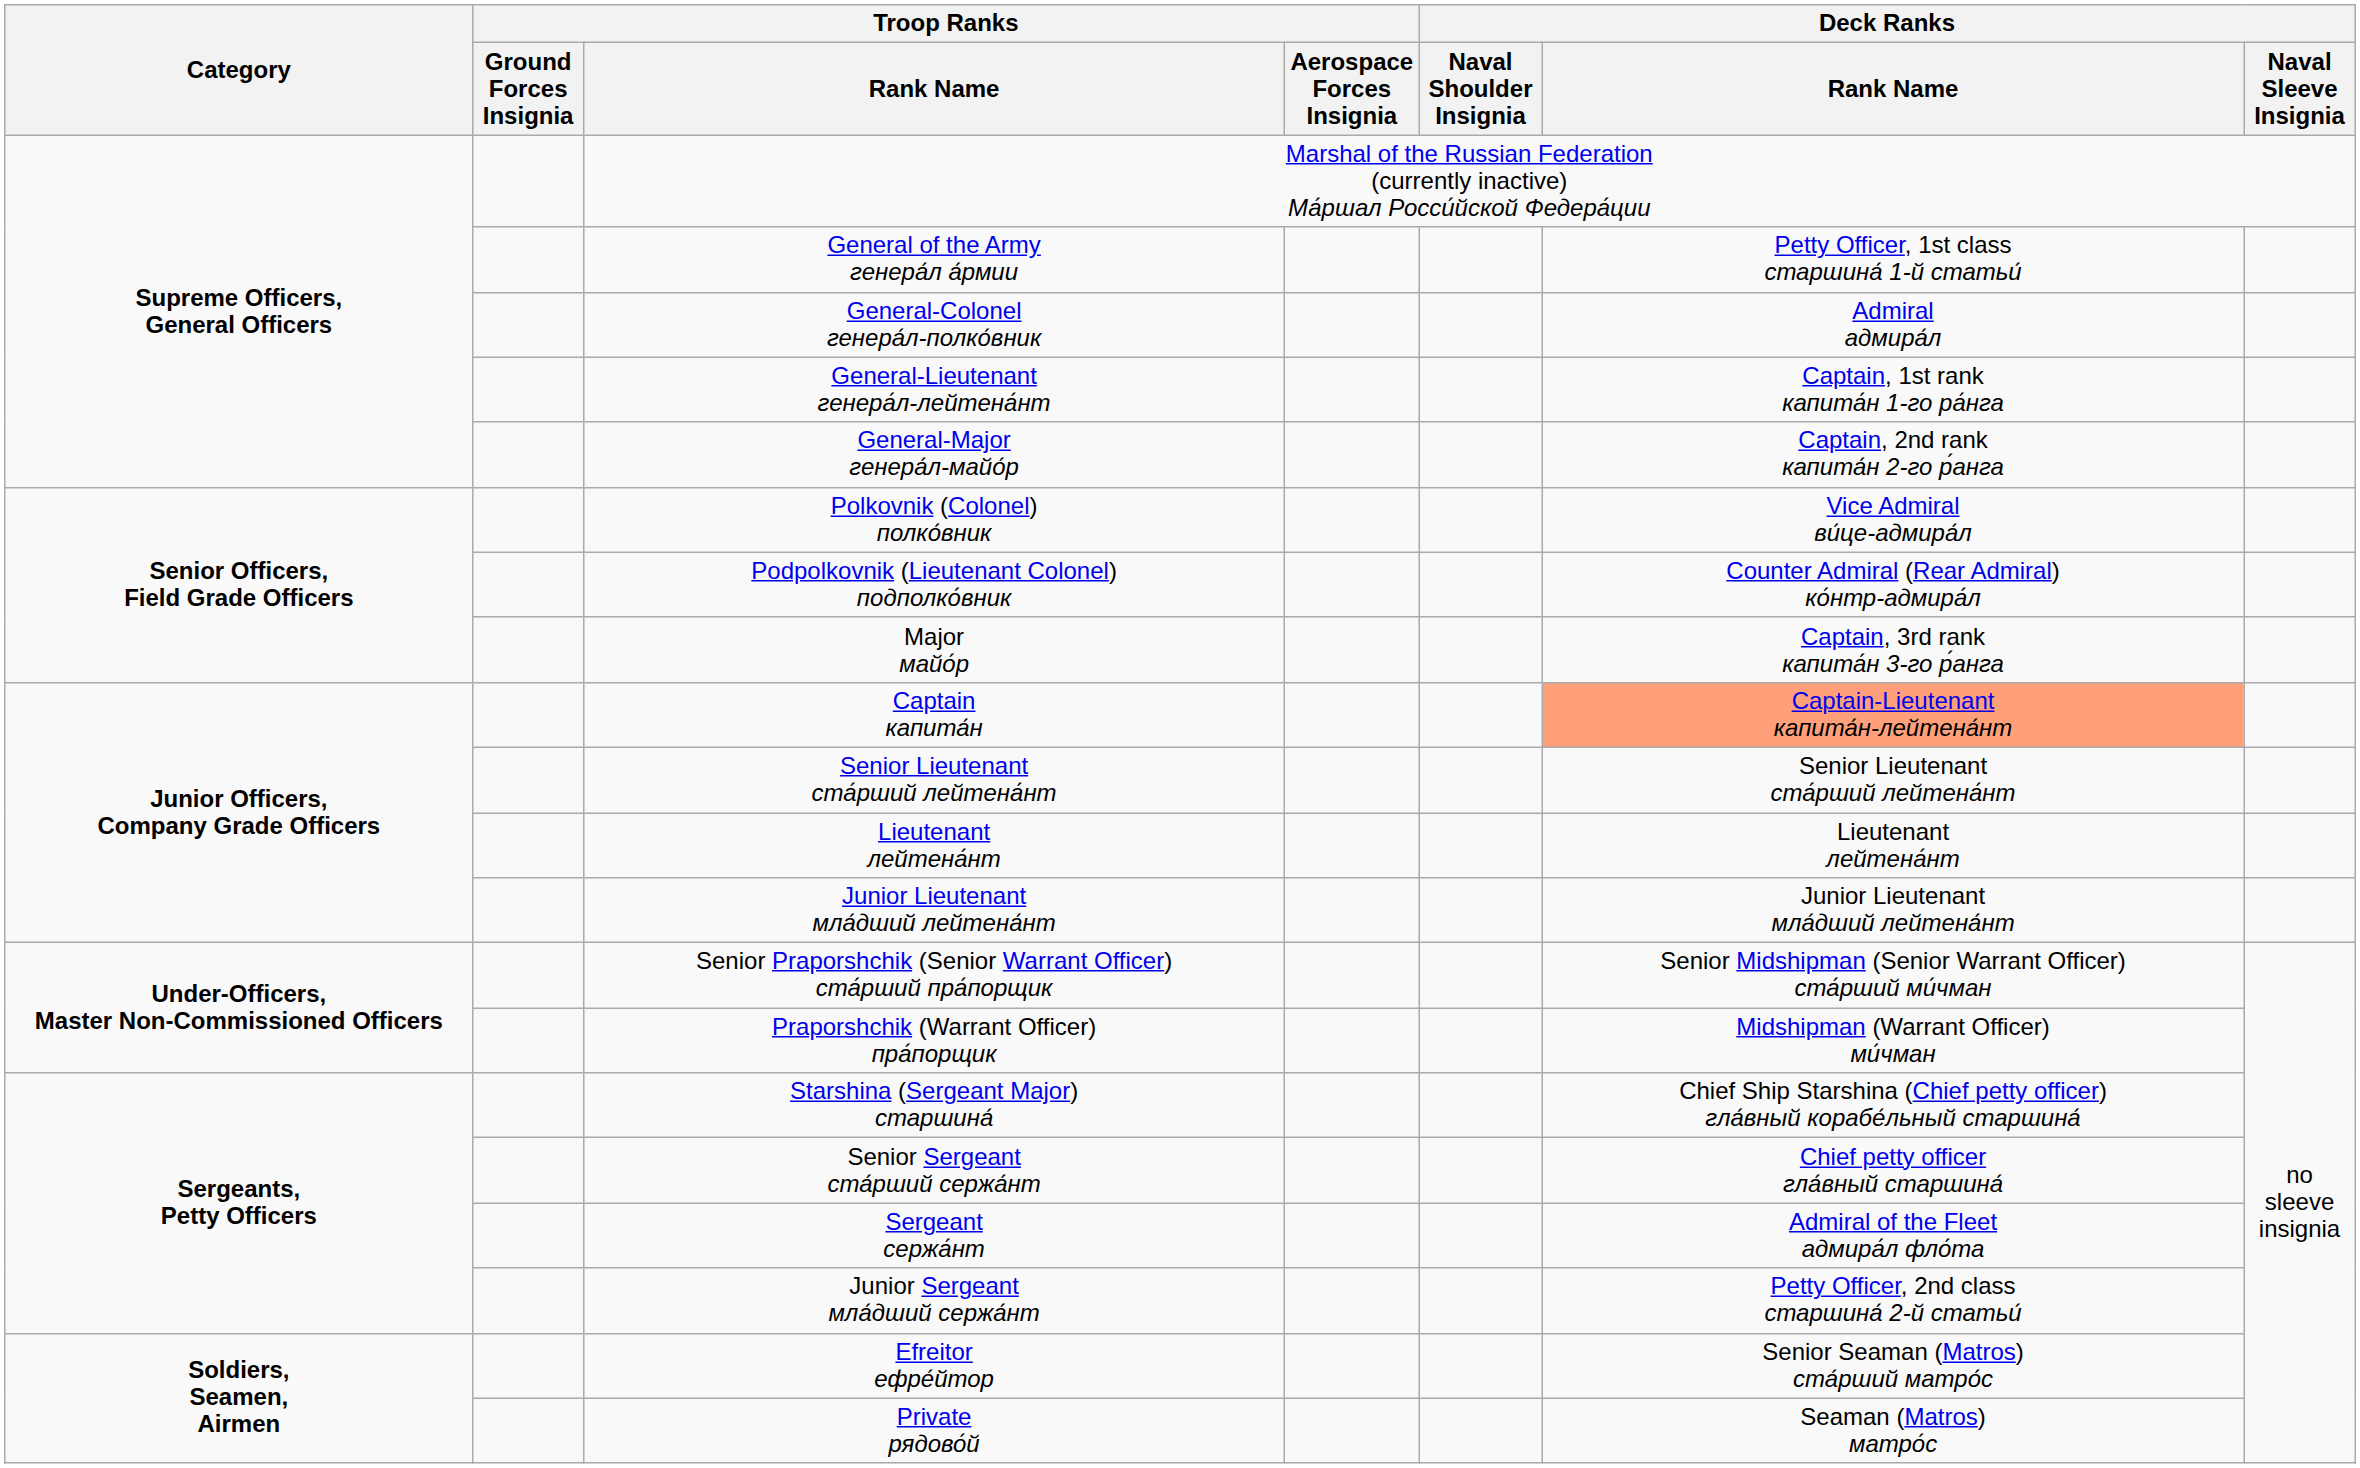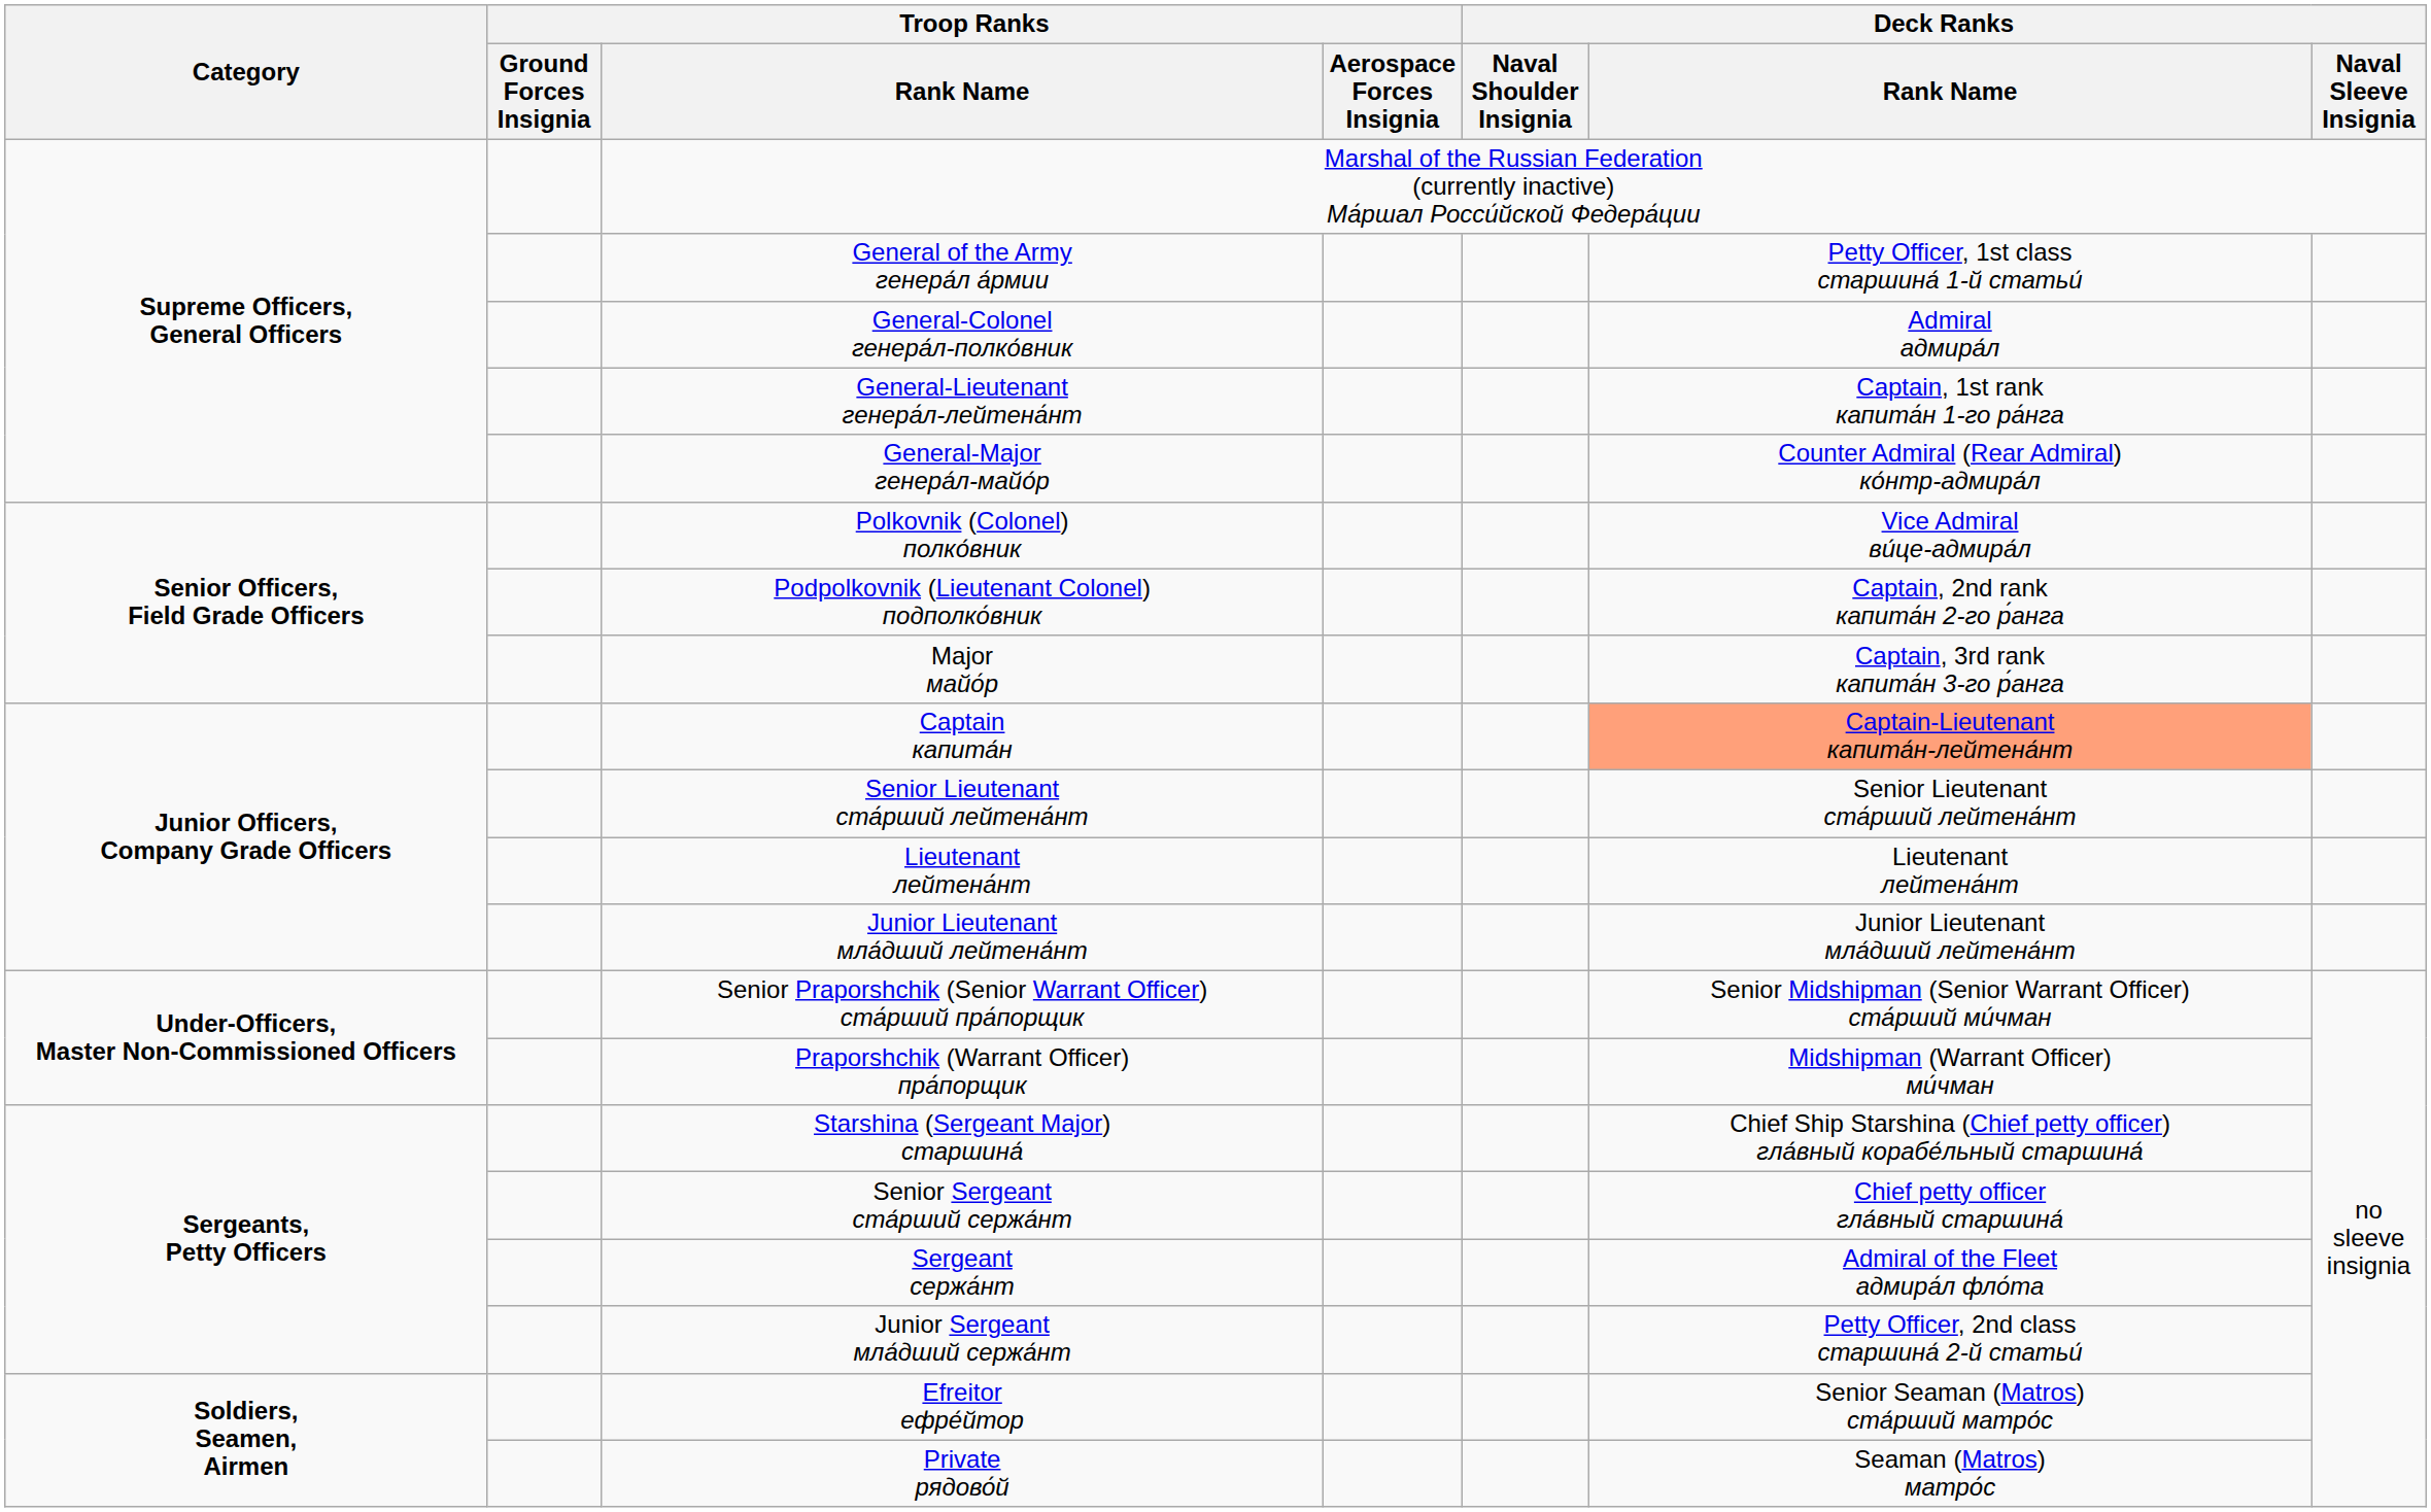 <table class="wikitable" style="text-align:center;">
 <tr>
 <th width="20%" rowspan="2">Category</th>
 <th width="40%" colspan="3">Troop Ranks</th>
 <th width="40%" colspan="3">Deck Ranks</th>
 </tr>
 <tr>
 <th>Ground Forces Insignia</th>
 <th width="30%">Rank Name</th>
 <th>Aerospace Forces Insignia</th>
 <th>Naval Shoulder Insignia</th>
 <th width="30%">Rank Name</th>
 <th>Naval Sleeve Insignia</th>
 </tr>
 <tr>
 <td rowspan="5"><strong>Supreme Officers,<br> General Officers</strong></td>
 <td></td>
 <td colspan="5"><a href='#'>Marshal of the Russian Federation</a><span><br> (currently inactive)</span><br> <em>Ма́ршал Росси́йской Федера́ции</em></td>
 </tr>
 <tr>
 <td></td>
 <td><a href='#'>General of the Army</a><br> <em>генера́л а́рмии</em></td>
 <td></td>
 <td></td>
 <td><a href='#'>Petty Officer</a>, 1st class<br> <em>старшина́ 1-й статьи́</em></td>
 <td></td>
 </tr>
 <tr>
 <td></td>
 <td><a href='#'>General-Colonel</a><br> <em>генера́л-полко́вник</em></td>
 <td></td>
 <td></td>
 <td><a href='#'>Admiral</a><br> <em>адмира́л</em></td>
 <td></td>
 </tr>
 <tr>
 <td></td>
 <td><a href='#'>General-Lieutenant</a><br> <em>генера́л-лейтена́нт</em></td>
 <td></td>
 <td></td>
 <td><a href='#'>Captain</a>, 1st rank<br> <em>капита́н 1-го ра́нга</em></td>
 <td></td>
 </tr>
 <tr>
 <td></td>
 <td><a href='#'>General-Major</a><br> <em>генера́л-майо́р</em></td>
 <td></td>
 <td></td>
-<td><a href='#'>Captain</a>, 2nd rank<br> <em>капита́н 2-го р́анга</em></td>
+<td><a href='#'>Counter Admiral</a> (<a href='#'>Rear Admiral</a>)<br> <em>ко́нтр-адмира́л</em></td>
 <td></td>
 </tr>
 <tr>
 <td rowspan="3"><strong>Senior Officers,<br> Field Grade Officers</strong></td>
 <td></td>
 <td><a href='#'>Polkovnik</a> (<a href='#'>Colonel</a>)<br> <em>полко́вник</em></td>
 <td></td>
 <td></td>
 <td><a href='#'>Vice Admiral</a><br> <em>ви́це-адмира́л</em></td>
 <td></td>
 </tr>
 <tr>
 <td></td>
 <td><a href='#'>Podpolkovnik</a> (<a href='#'>Lieutenant Colonel</a>)<br> <em>подполко́вник</em></td>
 <td></td>
 <td></td>
-<td><a href='#'>Counter Admiral</a> (<a href='#'>Rear Admiral</a>)<br> <em>ко́нтр-адмира́л</em></td>
+<td><a href='#'>Captain</a>, 2nd rank<br> <em>капита́н 2-го р́анга</em></td>
 <td></td>
 </tr>
 <tr>
 <td></td>
 <td>Major<br> <em>майо́р</em></td>
 <td></td>
 <td></td>
 <td><a href='#'>Captain</a>, 3rd rank<br> <em>капита́н 3-го р́анга</em></td>
 <td></td>
 </tr>
 <tr>
 <td rowspan="4"><strong>Junior Officers,<br> Company Grade Officers</strong></td>
 <td></td>
 <td><a href='#'>Captain</a><br> <em>капита́н</em></td>
 <td></td>
 <td></td>
 <td style="background: lightsalmon;"><a href='#'>Captain-Lieutenant</a><br> <em>капита́н-лейтена́нт</em></td>
 <td></td>
 </tr>
 <tr>
 <td></td>
 <td><a href='#'>Senior Lieutenant</a><br> <em>ста́рший лейтена́нт</em></td>
 <td></td>
 <td></td>
 <td>Senior Lieutenant<br> <em>ста́рший лейтена́нт</em></td>
 <td></td>
 </tr>
 <tr>
 <td></td>
 <td><a href='#'>Lieutenant</a><br> <em>лейтена́нт</em></td>
 <td></td>
 <td></td>
 <td>Lieutenant<br> <em>лейтена́нт</em></td>
 <td></td>
 </tr>
 <tr>
 <td></td>
 <td><a href='#'>Junior Lieutenant</a><br> <em>мла́дший лейтена́нт</em></td>
 <td></td>
 <td></td>
 <td>Junior Lieutenant<br> <em>мла́дший лейтена́нт</em></td>
 <td></td>
 </tr>
 <tr>
 <td rowspan = "2"><strong>Under-Officers,<br> Master Non-Commissioned Officers</strong></td>
 <td></td>
 <td>Senior <a href='#'>Praporshchik</a> (Senior <a href='#'>Warrant Officer</a>)<br> <em>ста́рший пра́порщик</em></td>
 <td></td>
 <td></td>
 <td>Senior <a href='#'>Midshipman</a> (Senior Warrant Officer)<br> <em>ста́рший ми́чман</em></td>
 <td rowspan="8">no sleeve insignia</td>
 </tr>
 <tr>
 <td></td>
 <td><a href='#'>Praporshchik</a> (Warrant Officer)<br> <em>пра́порщик</em></td>
 <td></td>
 <td></td>
 <td><a href='#'>Midshipman</a> (Warrant Officer)<br> <em>ми́чман</em></td>
 </tr>
 <tr>
 <td rowspan = "4"><strong>Sergeants,<br> Petty Officers </strong></td>
 <td></td>
 <td><a href='#'>Starshina</a> (<a href='#'>Sergeant Major</a>)<br> <em>старшина́</em></td>
 <td></td>
 <td></td>
 <td>Chief Ship Starshina (<a href='#'>Chief petty officer</a>)<br> <em>гла́вный корабе́льный старшина́</em></td>
 </tr>
 <tr>
 <td></td>
 <td>Senior <a href='#'>Sergeant</a><br> <em>ста́рший сержа́нт</em></td>
 <td></td>
 <td></td>
 <td><a href='#'>Chief petty officer</a><br> <em>гла́вный старшина́</em></td>
 </tr>
 <tr>
 <td></td>
 <td><a href='#'>Sergeant</a><br> <em>сержа́нт</em></td>
 <td></td>
 <td></td>
 <td><a href='#'>Admiral of the Fleet</a><br> <em>адмира́л фло́та</em></td>
 </tr>
 <tr>
 <td></td>
 <td>Junior <a href='#'>Sergeant</a><br> <em>мла́дший сержа́нт</em></td>
 <td></td>
 <td></td>
 <td><a href='#'>Petty Officer</a>, 2nd class<br> <em>старшина́ 2-й статьи́</em></td>
 </tr>
 <tr>
 <td rowspan= "2"><strong>Soldiers,<br> Seamen,<br> Airmen</strong></td>
 <td></td>
 <td><a href='#'>Efreitor</a><br> <em>ефре́йтор</em></td>
 <td></td>
 <td></td>
 <td>Senior Seaman (<a href='#'>Matros</a>)<br> <em>ста́рший матро́с</em></td>
 </tr>
 <tr>
 <td></td>
 <td><a href='#'>Private</a><br> <em>рядово́й</em></td>
 <td></td>
 <td></td>
 <td>Seaman (<a href='#'>Matros</a>)<br> <em>матро́с</em></td>
 </tr>
 </table>
